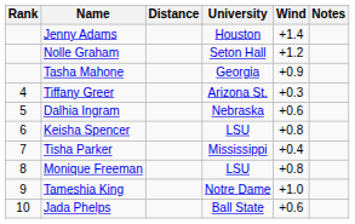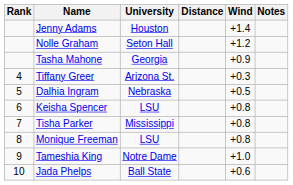 <table class="wikitable sortable" style="text-align:center">
 <tr>
 <th>Rank</th>
 <th>Name</th>
+<th>University</th>
 <th>Distance</th>
-<th>University</th>
 <th>Wind</th>
 <th>Notes</th>
 </tr>
 <tr>
 <td></td>
 <td align=left><a href='#'>Jenny Adams</a></td>
+<td><a href='#'>Houston</a></td>
 <td></td>
-<td><a href='#'>Houston</a></td>
 <td>+1.4</td>
 <td></td>
 </tr>
 <tr>
 <td></td>
 <td align=left><a href='#'>Nolle Graham</a></td>
+<td><a href='#'>Seton Hall</a></td>
 <td></td>
-<td><a href='#'>Seton Hall</a></td>
 <td>+1.2</td>
 <td></td>
 </tr>
 <tr>
 <td></td>
 <td align=left><a href='#'>Tasha Mahone</a></td>
+<td><a href='#'>Georgia</a></td>
 <td></td>
-<td><a href='#'>Georgia</a></td>
 <td>+0.9</td>
 <td></td>
 </tr>
 <tr>
 <td>4</td>
 <td align=left><a href='#'>Tiffany Greer</a></td>
+<td><a href='#'>Arizona St.</a></td>
 <td></td>
-<td><a href='#'>Arizona St.</a></td>
 <td>+0.3</td>
 <td></td>
 </tr>
 <tr>
 <td>5</td>
 <td align=left><a href='#'>Dalhia Ingram</a></td>
+<td><a href='#'>Nebraska</a></td>
 <td></td>
-<td><a href='#'>Nebraska</a></td>
-<td>+0.6</td>
+<td>+0.5</td>
 <td></td>
 </tr>
 <tr>
 <td>6</td>
 <td align=left><a href='#'>Keisha Spencer</a> </td>
+<td><a href='#'>LSU</a></td>
 <td></td>
-<td><a href='#'>LSU</a></td>
 <td>+0.8</td>
 <td></td>
 </tr>
 <tr>
 <td>7</td>
 <td align=left><a href='#'>Tisha Parker</a></td>
+<td><a href='#'>Mississippi</a></td>
 <td></td>
-<td><a href='#'>Mississippi</a></td>
-<td>+0.4</td>
+<td>+0.8</td>
 <td></td>
 </tr>
 <tr>
 <td>8</td>
 <td align=left><a href='#'>Monique Freeman</a></td>
+<td><a href='#'>LSU</a></td>
 <td></td>
-<td><a href='#'>LSU</a></td>
 <td>+0.8</td>
 <td></td>
 </tr>
 <tr>
 <td>9</td>
 <td align=left><a href='#'>Tameshia King</a></td>
+<td><a href='#'>Notre Dame</a></td>
 <td></td>
-<td><a href='#'>Notre Dame</a></td>
 <td>+1.0</td>
 <td></td>
 </tr>
 <tr>
 <td>10</td>
 <td align=left><a href='#'>Jada Phelps</a></td>
+<td><a href='#'>Ball State</a></td>
 <td></td>
-<td><a href='#'>Ball State</a></td>
 <td>+0.6</td>
 <td></td>
 </tr>
 </table>
